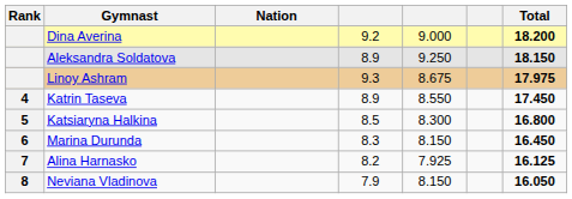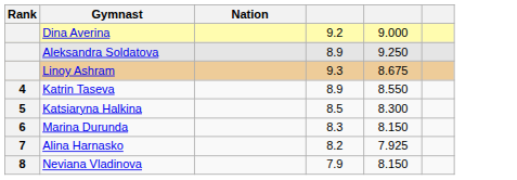 <table class="wikitable sortable" style="text-align:center; font-size:85%">
 <tr>
 <th scope="col" style="width:20px;">Rank</th>
 <th ! scope="col" style="width:170px;">Gymnast</th>
 <th ! scope="col" style="width:120px;">Nation</th>
 <th ! scope="col" style="width:60px;"></th>
 <th ! scope="col" style="width:60px;"></th>
 <th ! scope="col" style="width:30px;"></th>
-<th ! scope="col" style="width:60px;">Total</th>
 </tr>
 <tr bgcolor=fffcaf>
 <th scope=row></th>
 <td align=left><a href='#'>Dina Averina</a></td>
 <td style="text-align:left;"></td>
 <td>9.2</td>
 <td>9.000</td>
 <td></td>
-<td><strong>18.200</strong></td>
 </tr>
 <tr bgcolor=e5e5e5>
 <th scope=row></th>
 <td align=left><a href='#'>Aleksandra Soldatova</a></td>
 <td style="text-align:left;"></td>
 <td>8.9</td>
 <td>9.250</td>
 <td></td>
-<td><strong>18.150</strong></td>
 </tr>
 <tr bgcolor=eecc99>
 <th scope=row></th>
 <td align=left><a href='#'>Linoy Ashram</a></td>
 <td style="text-align:left;"></td>
 <td>9.3</td>
 <td>8.675</td>
 <td></td>
-<td><strong>17.975</strong></td>
 </tr>
 <tr>
 <th scope=row>4</th>
 <td align=left><a href='#'>Katrin Taseva</a></td>
 <td style="text-align:left;"></td>
 <td>8.9</td>
 <td>8.550</td>
 <td></td>
-<td><strong>17.450</strong></td>
 </tr>
 <tr>
 <th scope=row>5</th>
 <td align=left><a href='#'>Katsiaryna Halkina</a></td>
 <td style="text-align:left;"></td>
 <td>8.5</td>
 <td>8.300</td>
 <td></td>
-<td><strong>16.800</strong></td>
 </tr>
 <tr>
 <th scope=row>6</th>
 <td align=left><a href='#'>Marina Durunda</a></td>
 <td style="text-align:left;"></td>
 <td>8.3</td>
 <td>8.150</td>
 <td></td>
-<td><strong>16.450</strong></td>
 </tr>
 <tr>
 <th scope=row>7</th>
 <td align=left><a href='#'>Alina Harnasko</a></td>
 <td style="text-align:left;"></td>
 <td>8.2</td>
 <td>7.925</td>
 <td></td>
-<td><strong>16.125</strong></td>
 </tr>
 <tr>
 <th scope=row>8</th>
 <td align=left><a href='#'>Neviana Vladinova</a></td>
 <td style="text-align:left;"></td>
 <td>7.9</td>
 <td>8.150</td>
 <td></td>
-<td><strong>16.050</strong></td>
 </tr>
 </table>
